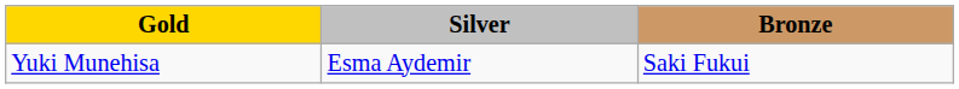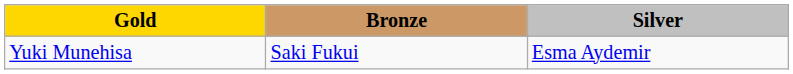 <table class="wikitable" style="text-align:left">
 <tr align="center">
 <td width=200 bgcolor=gold><strong>Gold</strong></td>
+<td width=200 bgcolor=CC9966><strong>Bronze</strong></td>
 <td width=200 bgcolor=silver><strong>Silver</strong></td>
-<td width=200 bgcolor=CC9966><strong>Bronze</strong></td>
 </tr>
 <tr>
 <td><a href='#'>Yuki Munehisa</a><br><em></em></td>
+<td><a href='#'>Saki Fukui</a><br><em></em></td>
 <td><a href='#'>Esma Aydemir</a><br><em></em></td>
-<td><a href='#'>Saki Fukui</a><br><em></em></td>
 </tr>
 </table>
